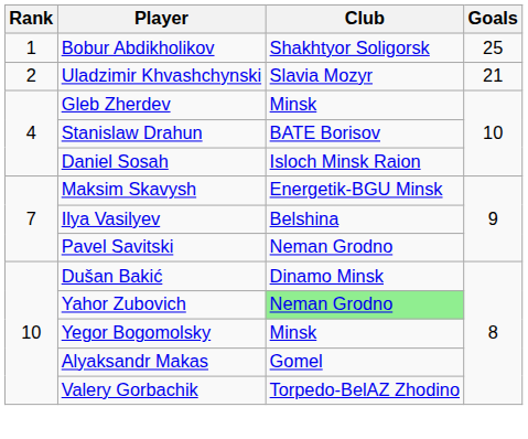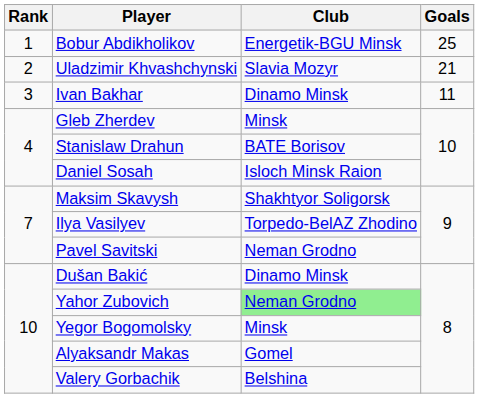 <table class="wikitable" style="text-align:center;">
 <tr>
 <th>Rank</th>
 <th>Player</th>
 <th>Club</th>
 <th>Goals</th>
 </tr>
 <tr>
 <td>1</td>
 <td align="left"> <a href='#'>Bobur Abdikholikov</a></td>
-<td align="left"><a href='#'>Shakhtyor Soligorsk</a></td>
+<td align="left"><a href='#'>Energetik-BGU Minsk</a></td>
 <td>25</td>
 </tr>
 <tr>
 <td>2</td>
 <td align="left"> <a href='#'>Uladzimir Khvashchynski</a></td>
 <td align="left"><a href='#'>Slavia Mozyr</a></td>
 <td>21</td>
+</tr>
+<tr>
+<td>3</td>
+<td align="left"> <a href='#'>Ivan Bakhar</a></td>
+<td align="left"><a href='#'>Dinamo Minsk</a></td>
+<td>11</td>
 </tr>
 <tr>
 <td rowspan="3">4</td>
 <td align="left"> <a href='#'>Gleb Zherdev</a></td>
 <td align="left"><a href='#'>Minsk</a></td>
 <td rowspan="3">10</td>
 </tr>
 <tr>
 <td align="left"> <a href='#'>Stanislaw Drahun</a></td>
 <td align="left"><a href='#'>BATE Borisov</a></td>
 </tr>
 <tr>
 <td align="left"> <a href='#'>Daniel Sosah</a></td>
 <td align="left"><a href='#'>Isloch Minsk Raion</a></td>
 </tr>
 <tr>
 <td rowspan="3">7</td>
 <td align="left"> <a href='#'>Maksim Skavysh</a></td>
-<td align="left"><a href='#'>Energetik-BGU Minsk</a></td>
+<td align="left"><a href='#'>Shakhtyor Soligorsk</a></td>
 <td rowspan="3">9</td>
 </tr>
 <tr>
 <td align="left"> <a href='#'>Ilya Vasilyev</a></td>
-<td align="left"><a href='#'>Belshina</a></td>
+<td align="left"><a href='#'>Torpedo-BelAZ Zhodino</a></td>
 </tr>
 <tr>
 <td align="left"> <a href='#'>Pavel Savitski</a></td>
 <td align="left"><a href='#'>Neman Grodno</a></td>
 </tr>
 <tr>
 <td rowspan="5">10</td>
 <td align="left"> <a href='#'>Dušan Bakić</a></td>
 <td align="left"><a href='#'>Dinamo Minsk</a></td>
 <td rowspan="5">8</td>
 </tr>
 <tr>
 <td align="left"> <a href='#'>Yahor Zubovich</a></td>
 <td align="left" style="background: lightgreen;"><a href='#'>Neman Grodno</a></td>
 </tr>
 <tr>
 <td align="left"> <a href='#'>Yegor Bogomolsky</a></td>
 <td align="left"><a href='#'>Minsk</a></td>
 </tr>
 <tr>
 <td align="left"> <a href='#'>Alyaksandr Makas</a></td>
 <td align="left"><a href='#'>Gomel</a></td>
 </tr>
 <tr>
 <td align="left"> <a href='#'>Valery Gorbachik</a></td>
-<td align="left"><a href='#'>Torpedo-BelAZ Zhodino</a></td>
+<td align="left"><a href='#'>Belshina</a></td>
 </tr>
 </table>
